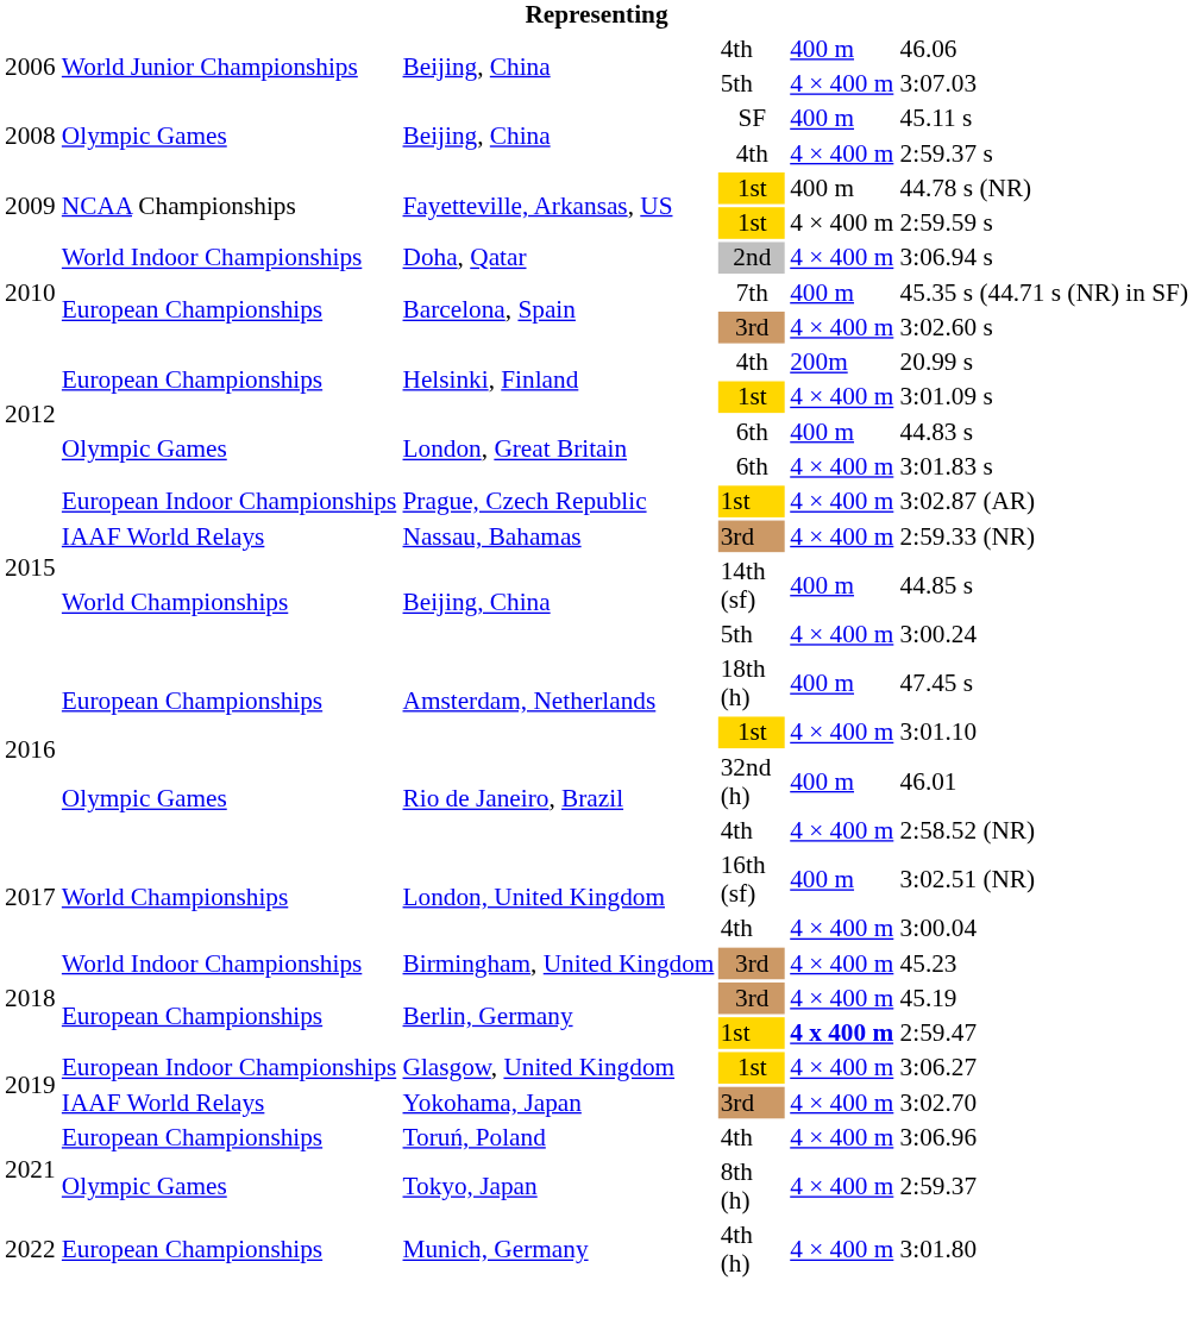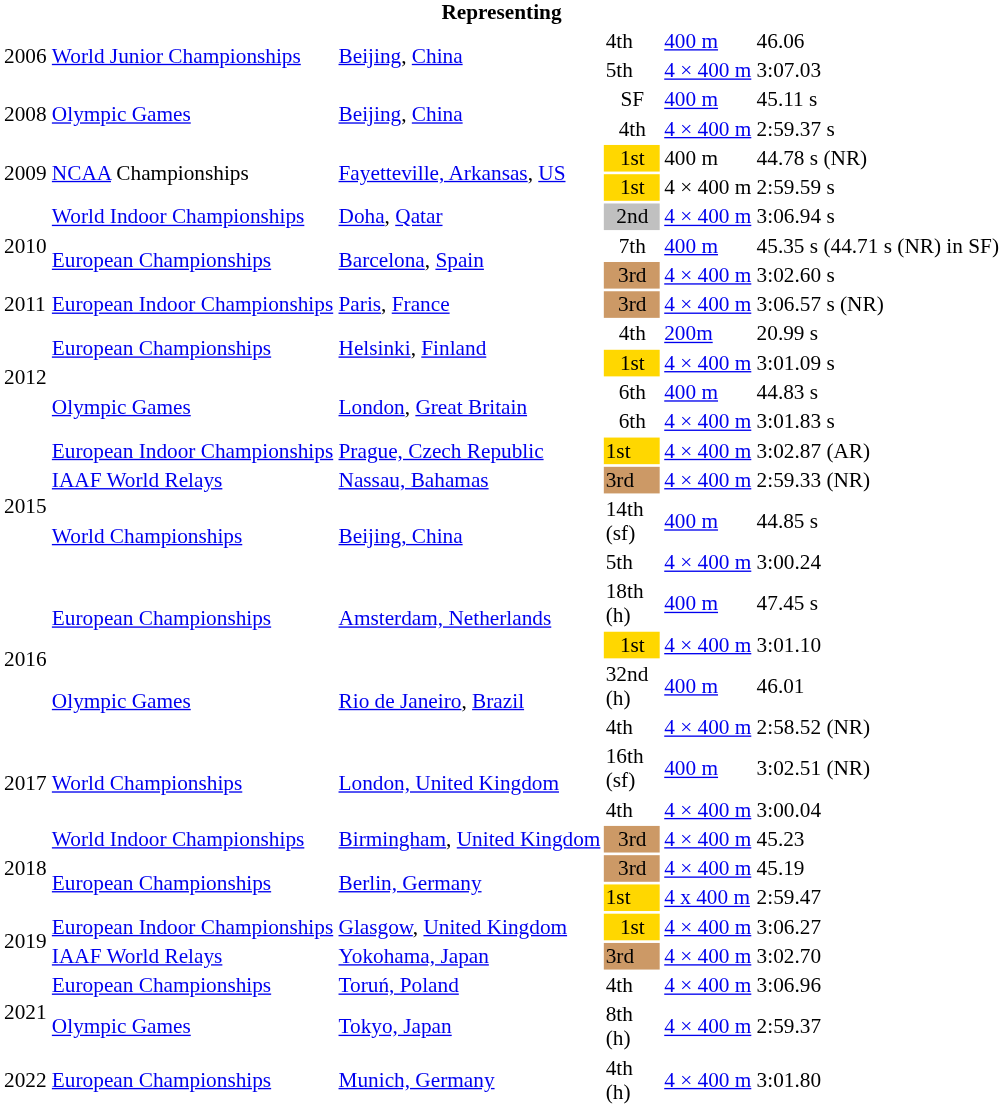 <table>
 <tr>
 <th colspan="6">Representing </th>
 </tr>
 <tr>
 <td rowspan=2>2006</td>
 <td rowspan=2><a href='#'>World Junior Championships</a></td>
 <td rowspan=2><a href='#'>Beijing</a>, <a href='#'>China</a></td>
 <td>4th</td>
 <td><a href='#'>400 m</a></td>
 <td>46.06</td>
 </tr>
 <tr>
 <td>5th</td>
 <td><a href='#'>4 × 400 m</a></td>
 <td>3:07.03</td>
 </tr>
 <tr>
 <td rowspan="2">2008</td>
 <td rowspan="2"><a href='#'>Olympic Games</a></td>
 <td rowspan="2"><a href='#'>Beijing</a>, <a href='#'>China</a></td>
 <td align="center">SF</td>
 <td><a href='#'>400 m</a></td>
 <td>45.11 s</td>
 </tr>
 <tr>
 <td align="center">4th</td>
 <td><a href='#'>4 × 400 m</a></td>
 <td>2:59.37 s</td>
 </tr>
 <tr>
 <td rowspan="2">2009</td>
 <td rowspan="2"><a href='#'>NCAA</a> Championships</td>
 <td rowspan="2"><a href='#'>Fayetteville, Arkansas</a>, <a href='#'>US</a></td>
 <td align="center" bgcolor=gold>1st</td>
 <td>400 m</td>
 <td>44.78 s (NR)</td>
 </tr>
 <tr>
 <td align="center" bgcolor=gold>1st</td>
 <td>4 × 400 m</td>
 <td>2:59.59 s</td>
 </tr>
 <tr>
 <td rowspan="3">2010</td>
 <td><a href='#'>World Indoor Championships</a></td>
 <td><a href='#'>Doha</a>, <a href='#'>Qatar</a></td>
 <td align="center" width=40 bgcolor=silver>2nd</td>
 <td><a href='#'>4 × 400 m</a></td>
 <td>3:06.94 s</td>
 </tr>
 <tr>
 <td rowspan="2"><a href='#'>European Championships</a></td>
 <td rowspan="2"><a href='#'>Barcelona</a>, <a href='#'>Spain</a></td>
 <td align="center" width=40>7th</td>
 <td><a href='#'>400 m</a></td>
 <td>45.35 s (44.71 s (NR) in SF)</td>
 </tr>
 <tr>
 <td align="center" width=40 bgcolor=cc9966>3rd</td>
 <td><a href='#'>4 × 400 m</a></td>
 <td>3:02.60 s</td>
+</tr>
+<tr>
+<td rowspan="1">2011</td>
+<td><a href='#'>European Indoor Championships</a></td>
+<td><a href='#'>Paris</a>, <a href='#'>France</a></td>
+<td align="center" width=40 bgcolor=cc9966>3rd</td>
+<td><a href='#'>4 × 400 m</a></td>
+<td>3:06.57 s (NR)</td>
 </tr>
 <tr>
 <td rowspan="4">2012</td>
 <td rowspan="2"><a href='#'>European Championships</a></td>
 <td rowspan="2"><a href='#'>Helsinki</a>, <a href='#'>Finland</a></td>
 <td align="center" width=40>4th</td>
 <td><a href='#'>200m</a></td>
 <td>20.99 s</td>
 </tr>
 <tr>
 <td align="center" width=40 bgcolor=gold>1st</td>
 <td><a href='#'>4 × 400 m</a></td>
 <td>3:01.09 s</td>
 </tr>
 <tr>
 <td rowspan="2"><a href='#'>Olympic Games</a></td>
 <td rowspan="2"><a href='#'>London</a>, <a href='#'>Great Britain</a></td>
 <td align="center">6th</td>
 <td><a href='#'>400 m</a></td>
 <td>44.83 s</td>
 </tr>
 <tr>
 <td align="center">6th</td>
 <td><a href='#'>4 × 400 m</a></td>
 <td>3:01.83 s</td>
 </tr>
 <tr>
 <td rowspan="4">2015</td>
 <td><a href='#'>European Indoor Championships</a></td>
 <td><a href='#'>Prague, Czech Republic</a></td>
 <td bgcolor=gold>1st</td>
 <td><a href='#'>4 × 400 m</a></td>
 <td>3:02.87 (AR)</td>
 </tr>
 <tr>
 <td><a href='#'>IAAF World Relays</a></td>
 <td><a href='#'>Nassau, Bahamas</a></td>
 <td bgcolor=cc9966>3rd</td>
 <td><a href='#'>4 × 400 m</a></td>
 <td>2:59.33 (NR)</td>
 </tr>
 <tr>
 <td rowspan="2"><a href='#'>World Championships</a></td>
 <td rowspan="2"><a href='#'>Beijing, China</a></td>
 <td>14th (sf)</td>
 <td><a href='#'>400 m</a></td>
 <td>44.85 s</td>
 </tr>
 <tr>
 <td>5th</td>
 <td><a href='#'>4 × 400 m</a></td>
 <td>3:00.24</td>
 </tr>
 <tr>
 <td rowspan="4">2016</td>
 <td rowspan="2"><a href='#'>European Championships</a></td>
 <td rowspan="2"><a href='#'>Amsterdam, Netherlands</a></td>
 <td>18th (h)</td>
 <td><a href='#'>400 m</a></td>
 <td>47.45 s</td>
 </tr>
 <tr>
 <td align="center" width=40 bgcolor=gold>1st</td>
 <td><a href='#'>4 × 400 m</a></td>
 <td>3:01.10</td>
 </tr>
 <tr>
 <td rowspan=2><a href='#'>Olympic Games</a></td>
 <td rowspan=2><a href='#'>Rio de Janeiro</a>, <a href='#'>Brazil</a></td>
 <td>32nd (h)</td>
 <td><a href='#'>400 m</a></td>
 <td>46.01</td>
 </tr>
 <tr>
 <td>4th</td>
 <td><a href='#'>4 × 400 m</a></td>
 <td>2:58.52 (NR)</td>
 </tr>
 <tr>
 <td rowspan=2>2017</td>
 <td rowspan=2><a href='#'>World Championships</a></td>
 <td rowspan=2><a href='#'>London, United Kingdom</a></td>
 <td>16th (sf)</td>
 <td><a href='#'>400 m</a></td>
 <td>3:02.51 (NR)</td>
 </tr>
 <tr>
 <td>4th</td>
 <td><a href='#'>4 × 400 m</a></td>
 <td>3:00.04</td>
 </tr>
 <tr>
 <td rowspan="3">2018</td>
 <td><a href='#'>World Indoor Championships</a></td>
 <td><a href='#'>Birmingham</a>, <a href='#'>United Kingdom</a></td>
 <td align="center" width=40 bgcolor=cc9966>3rd</td>
 <td><a href='#'>4 × 400 m</a></td>
 <td>45.23</td>
 </tr>
 <tr>
 <td rowspan=2><a href='#'>European Championships</a></td>
 <td rowspan=2><a href='#'>Berlin, Germany</a></td>
 <td align="center" width=40 bgcolor=cc9966>3rd</td>
 <td><a href='#'>4 × 400 m</a></td>
 <td>45.19</td>
 </tr>
 <tr>
 <td bgcolor=gold>1st</td>
-<td><strong><a href='#'>4 x 400 m</a></strong></td>
+<td><a href='#'>4 x 400 m</a></td>
 <td>2:59.47</td>
 </tr>
 <tr>
 <td rowspan="2">2019</td>
 <td><a href='#'>European Indoor Championships</a></td>
 <td><a href='#'>Glasgow</a>, <a href='#'>United Kingdom</a></td>
 <td align="center" width=40 bgcolor=gold>1st</td>
 <td><a href='#'>4 × 400 m</a></td>
 <td>3:06.27</td>
 </tr>
 <tr>
 <td><a href='#'>IAAF World Relays</a></td>
 <td><a href='#'>Yokohama, Japan</a></td>
 <td bgcolor=cc9966>3rd</td>
 <td><a href='#'>4 × 400 m</a></td>
 <td>3:02.70</td>
 </tr>
 <tr>
 <td rowspan="2">2021</td>
 <td><a href='#'>European Championships</a></td>
 <td><a href='#'>Toruń, Poland</a></td>
 <td>4th</td>
 <td><a href='#'>4 × 400 m</a></td>
 <td>3:06.96</td>
 </tr>
 <tr>
 <td><a href='#'>Olympic Games</a></td>
 <td><a href='#'>Tokyo, Japan</a></td>
 <td>8th (h)</td>
 <td><a href='#'>4 × 400 m</a></td>
 <td>2:59.37</td>
 </tr>
 <tr>
 <td>2022</td>
 <td><a href='#'>European Championships</a></td>
 <td><a href='#'>Munich, Germany</a></td>
 <td>4th (h)</td>
 <td><a href='#'>4 × 400 m</a></td>
 <td>3:01.80</td>
 </tr>
 </table>
